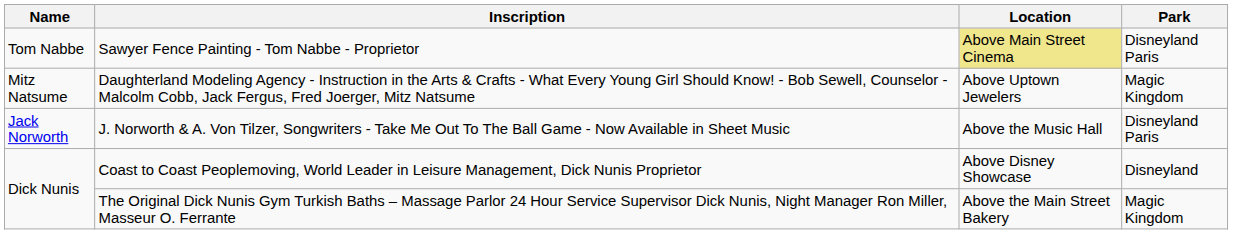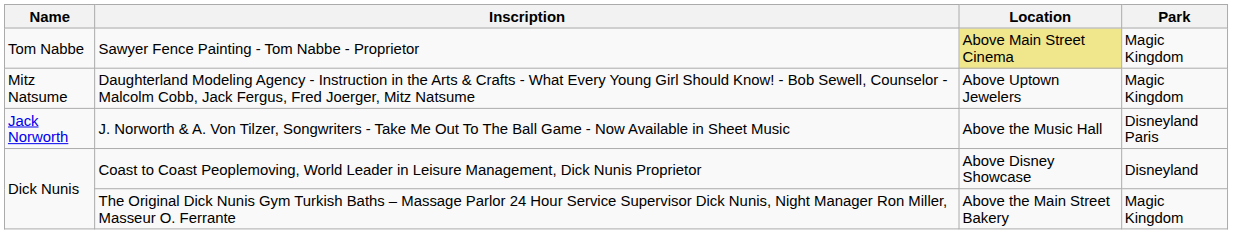 <table class="wikitable" style="font-size: 95%">
 <tr>
 <th>Name</th>
 <th>Inscription</th>
 <th>Location</th>
 <th>Park</th>
 </tr>
 <tr>
 <td>Tom Nabbe</td>
 <td>Sawyer Fence Painting - Tom Nabbe - Proprietor</td>
 <td style="background: khaki;">Above Main Street Cinema</td>
-<td>Disneyland Paris</td>
+<td>Magic Kingdom</td>
 </tr>
 <tr>
 <td>Mitz Natsume</td>
 <td>Daughterland Modeling Agency - Instruction in the Arts & Crafts - What Every Young Girl Should Know! - Bob Sewell, Counselor - Malcolm Cobb, Jack Fergus, Fred Joerger, Mitz Natsume</td>
 <td>Above Uptown Jewelers</td>
 <td>Magic Kingdom</td>
 </tr>
 <tr>
 <td><a href='#'>Jack Norworth</a></td>
 <td>J. Norworth & A. Von Tilzer, Songwriters - Take Me Out To The Ball Game - Now Available in Sheet Music</td>
 <td>Above the Music Hall</td>
 <td>Disneyland Paris</td>
 </tr>
 <tr>
 <td rowspan="2">Dick Nunis</td>
 <td>Coast to Coast Peoplemoving, World Leader in Leisure Management, Dick Nunis Proprietor</td>
 <td>Above Disney Showcase</td>
 <td>Disneyland</td>
 </tr>
 <tr>
 <td>The Original Dick Nunis Gym Turkish Baths – Massage Parlor 24 Hour Service Supervisor Dick Nunis, Night Manager Ron Miller, Masseur O. Ferrante</td>
 <td>Above the Main Street Bakery</td>
 <td>Magic Kingdom</td>
 </tr>
 </table>
